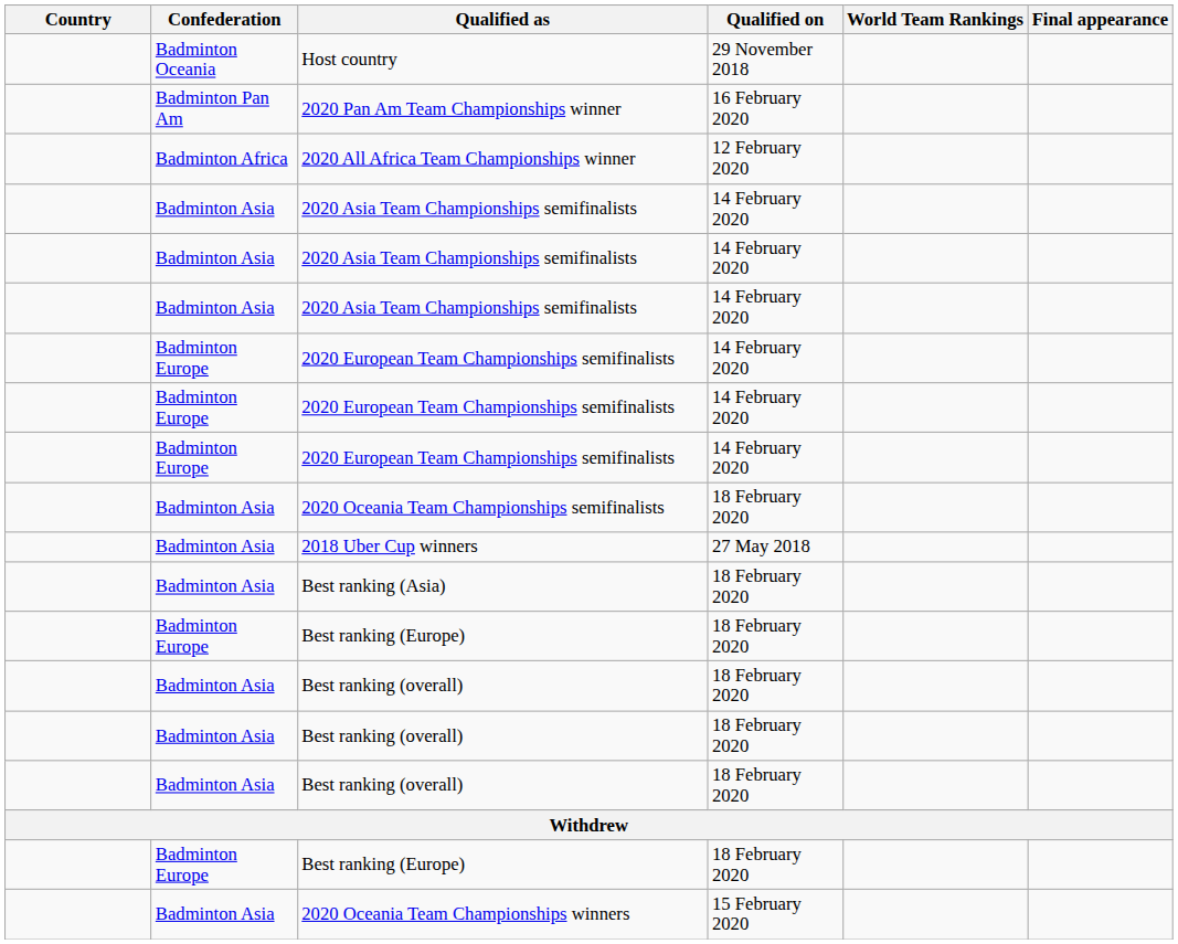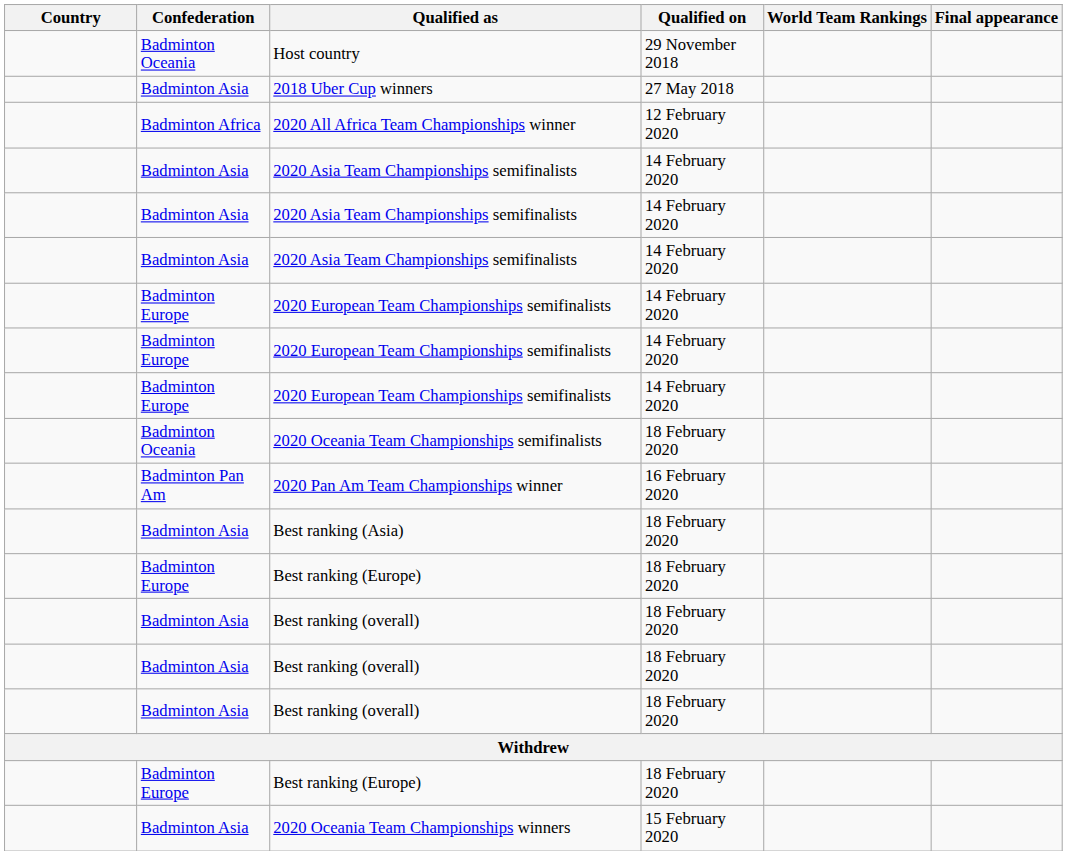 <table class="sortable wikitable">
 <tr>
 <th width="120">Country</th>
 <th width="120">Confederation</th>
 <th width="350">Qualified as</th>
 <th width="110">Qualified on</th>
 <th>World Team Rankings</th>
 <th>Final appearance</th>
 </tr>
 <tr>
 <td></td>
 <td><a href='#'>Badminton Oceania</a></td>
 <td>Host country</td>
 <td>29 November 2018</td>
 <td></td>
 <td></td>
 </tr>
 <tr>
 <td></td>
-<td><a href='#'>Badminton Pan Am</a></td>
-<td><a href='#'>2020 Pan Am Team Championships</a> winner</td>
-<td>16 February 2020</td>
+<td><a href='#'>Badminton Asia</a></td>
+<td><a href='#'>2018 Uber Cup</a> winners</td>
+<td>27 May 2018</td>
 <td></td>
 <td></td>
 </tr>
 <tr>
 <td></td>
 <td><a href='#'>Badminton Africa</a></td>
 <td><a href='#'>2020 All Africa Team Championships</a> winner</td>
 <td>12 February 2020</td>
 <td></td>
 <td></td>
 </tr>
 <tr>
 <td></td>
 <td><a href='#'>Badminton Asia</a></td>
 <td><a href='#'>2020 Asia Team Championships</a> semifinalists</td>
 <td>14 February 2020</td>
 <td></td>
 <td></td>
 </tr>
 <tr>
 <td></td>
 <td><a href='#'>Badminton Asia</a></td>
 <td><a href='#'>2020 Asia Team Championships</a> semifinalists</td>
 <td>14 February 2020</td>
 <td></td>
 <td></td>
 </tr>
 <tr>
 <td></td>
 <td><a href='#'>Badminton Asia</a></td>
 <td><a href='#'>2020 Asia Team Championships</a> semifinalists</td>
 <td>14 February 2020</td>
 <td></td>
 <td></td>
 </tr>
 <tr>
 <td></td>
 <td><a href='#'>Badminton Europe</a></td>
 <td><a href='#'>2020 European Team Championships</a> semifinalists</td>
 <td>14 February 2020</td>
 <td></td>
 <td></td>
 </tr>
 <tr>
 <td></td>
 <td><a href='#'>Badminton Europe</a></td>
 <td><a href='#'>2020 European Team Championships</a> semifinalists</td>
 <td>14 February 2020</td>
 <td></td>
 <td></td>
 </tr>
 <tr>
 <td></td>
 <td><a href='#'>Badminton Europe</a></td>
 <td><a href='#'>2020 European Team Championships</a> semifinalists</td>
 <td>14 February 2020</td>
 <td></td>
 <td></td>
 </tr>
 <tr>
 <td></td>
-<td><a href='#'>Badminton Asia</a></td>
+<td><a href='#'>Badminton Oceania</a></td>
 <td><a href='#'>2020 Oceania Team Championships</a> semifinalists</td>
 <td>18 February 2020</td>
 <td></td>
 <td></td>
 </tr>
 <tr>
 <td></td>
-<td><a href='#'>Badminton Asia</a></td>
-<td><a href='#'>2018 Uber Cup</a> winners</td>
-<td>27 May 2018</td>
+<td><a href='#'>Badminton Pan Am</a></td>
+<td><a href='#'>2020 Pan Am Team Championships</a> winner</td>
+<td>16 February 2020</td>
 <td></td>
 <td></td>
 </tr>
 <tr>
 <td></td>
 <td><a href='#'>Badminton Asia</a></td>
 <td>Best ranking (Asia)</td>
 <td>18 February 2020</td>
 <td></td>
 <td></td>
 </tr>
 <tr>
 <td></td>
 <td><a href='#'>Badminton Europe</a></td>
 <td>Best ranking (Europe)</td>
 <td>18 February 2020</td>
 <td></td>
 <td></td>
 </tr>
 <tr>
 <td></td>
 <td><a href='#'>Badminton Asia</a></td>
 <td>Best ranking (overall)</td>
 <td>18 February 2020</td>
 <td></td>
 <td></td>
 </tr>
 <tr>
 <td></td>
 <td><a href='#'>Badminton Asia</a></td>
 <td>Best ranking (overall)</td>
 <td>18 February 2020</td>
 <td></td>
 <td></td>
 </tr>
 <tr>
 <td></td>
 <td><a href='#'>Badminton Asia</a></td>
 <td>Best ranking (overall)</td>
 <td>18 February 2020</td>
 <td></td>
 <td></td>
 </tr>
 <tr>
 <th colspan="6">Withdrew</th>
 </tr>
 <tr>
 <td></td>
 <td><a href='#'>Badminton Europe</a></td>
 <td>Best ranking (Europe)</td>
 <td>18 February 2020</td>
 <td></td>
 <td></td>
 </tr>
 <tr>
 <td></td>
 <td><a href='#'>Badminton Asia</a></td>
 <td><a href='#'>2020 Oceania Team Championships</a> winners</td>
 <td>15 February 2020</td>
 <td></td>
 <td></td>
 </tr>
 </table>
